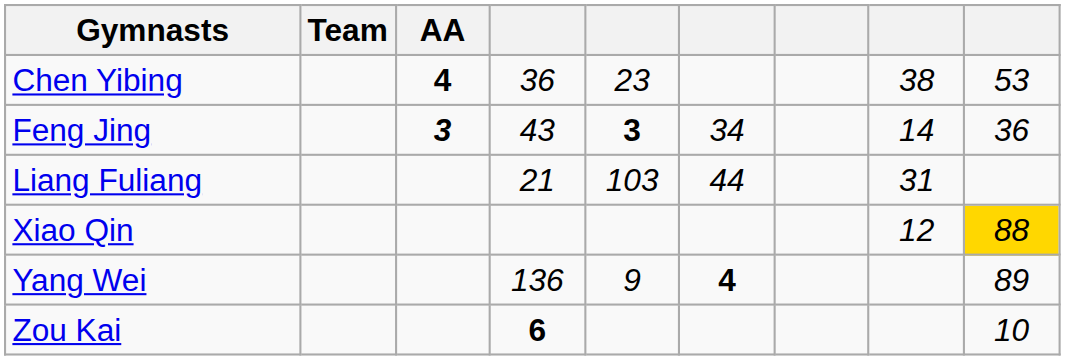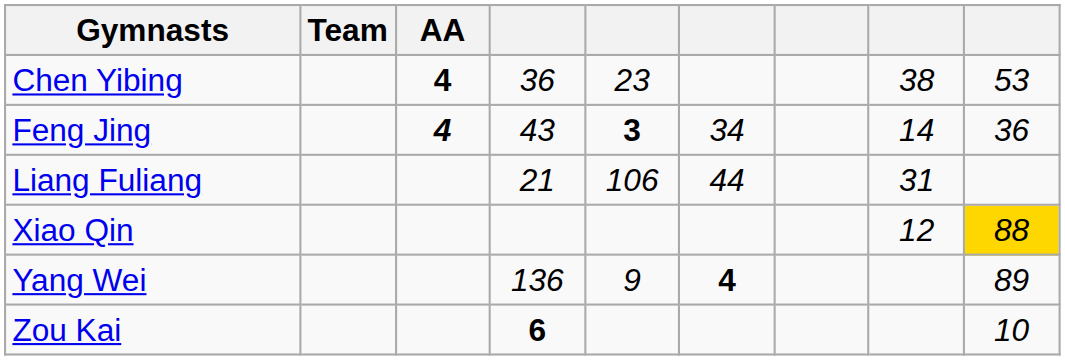 <table class="wikitable sortable collapsible autocollapse plainrowheaders" style="text-align:center; font-size:95%;">
 <tr>
 <th width=28% class=unsortable>Gymnasts</th>
 <th width=9% class=unsortable>Team</th>
 <th width=9% class=unsortable>AA</th>
 <th width=9% class=unsortable></th>
 <th width=9% class=unsortable></th>
 <th width=9% class=unsortable></th>
 <th width=9% class=unsortable></th>
 <th width=9% class=unsortable></th>
 <th width=9% class=unsortable></th>
 </tr>
 <tr>
 <td align=left><a href='#'>Chen Yibing</a></td>
 <td></td>
 <td><strong>4</strong></td>
 <td><em>36</em></td>
 <td><em>23</em></td>
 <td></td>
 <td></td>
 <td><em>38</em></td>
 <td><em>53</em></td>
 </tr>
 <tr>
 <td align=left><a href='#'>Feng Jing</a></td>
 <td></td>
-<td><strong><em>3</em></strong></td>
+<td><strong><em>4</em></strong></td>
 <td><em>43</em></td>
 <td><strong>3</strong></td>
 <td><em>34</em></td>
 <td></td>
 <td><em>14</em></td>
 <td><em>36</em></td>
 </tr>
 <tr>
 <td align=left><a href='#'>Liang Fuliang</a></td>
 <td></td>
 <td></td>
 <td><em>21</em></td>
-<td><em>103</em></td>
+<td><em>106</em></td>
 <td><em>44</em></td>
 <td></td>
 <td><em>31</em></td>
 <td></td>
 </tr>
 <tr>
 <td align=left><a href='#'>Xiao Qin</a></td>
 <td></td>
 <td></td>
 <td></td>
 <td></td>
 <td></td>
 <td></td>
 <td><em>12</em></td>
 <td style="background: gold;"><em>88</em></td>
 </tr>
 <tr>
 <td align=left><a href='#'>Yang Wei</a></td>
 <td></td>
 <td></td>
 <td><em>136</em></td>
 <td><em>9</em></td>
 <td><strong>4</strong></td>
 <td></td>
 <td></td>
 <td><em>89</em></td>
 </tr>
 <tr>
 <td align=left><a href='#'>Zou Kai</a></td>
 <td></td>
 <td></td>
 <td><strong>6</strong></td>
 <td></td>
 <td></td>
 <td></td>
 <td></td>
 <td><em>10</em></td>
 </tr>
 </table>
